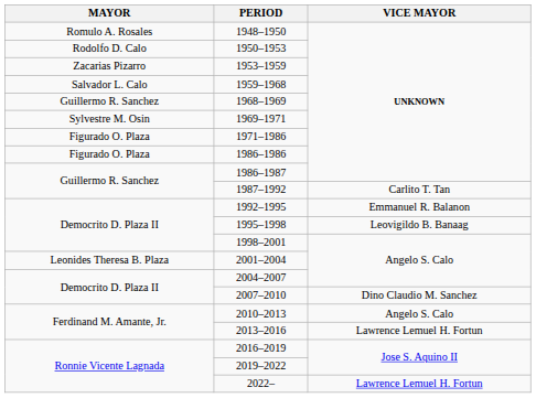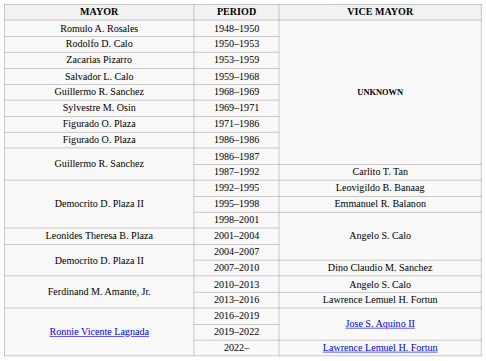 <table class="wikitable" style="width:60%; text-align:center;">
 <tr>
 <th>MAYOR</th>
 <th>PERIOD</th>
 <th>VICE MAYOR</th>
 </tr>
 <tr>
 <td>Romulo A. Rosales</td>
 <td>1948–1950</td>
 <td rowspan=9><small><strong>UNKNOWN</strong></small></td>
 </tr>
 <tr>
 <td>Rodolfo D. Calo</td>
 <td>1950–1953</td>
 </tr>
 <tr>
 <td>Zacarias Pizarro</td>
 <td>1953–1959</td>
 </tr>
 <tr>
 <td>Salvador L. Calo</td>
 <td>1959–1968</td>
 </tr>
 <tr>
 <td>Guillermo R. Sanchez</td>
 <td>1968–1969</td>
 </tr>
 <tr>
 <td>Sylvestre M. Osin</td>
 <td>1969–1971</td>
 </tr>
 <tr>
 <td>Figurado O. Plaza</td>
 <td>1971–1986</td>
 </tr>
 <tr>
 <td>Figurado O. Plaza</td>
 <td>1986–1986</td>
 </tr>
 <tr>
 <td rowspan=2>Guillermo R. Sanchez</td>
 <td>1986–1987</td>
 </tr>
 <tr>
 <td>1987–1992</td>
 <td>Carlito T. Tan</td>
 </tr>
 <tr>
 <td rowspan=3>Democrito D. Plaza II</td>
 <td>1992–1995</td>
-<td>Emmanuel R. Balanon</td>
+<td>Leovigildo B. Banaag</td>
 </tr>
 <tr>
 <td>1995–1998</td>
-<td>Leovigildo B. Banaag</td>
+<td>Emmanuel R. Balanon</td>
 </tr>
 <tr>
 <td>1998–2001</td>
 <td rowspan=3>Angelo S. Calo</td>
 </tr>
 <tr>
 <td>Leonides Theresa B. Plaza</td>
 <td>2001–2004</td>
 </tr>
 <tr>
 <td rowspan=2>Democrito D. Plaza II</td>
 <td>2004–2007</td>
 </tr>
 <tr>
 <td>2007–2010</td>
 <td>Dino Claudio M. Sanchez</td>
 </tr>
 <tr>
 <td rowspan=2>Ferdinand M. Amante, Jr.</td>
 <td>2010–2013</td>
 <td>Angelo S. Calo </td>
 </tr>
 <tr>
 <td>2013–2016</td>
 <td>Lawrence Lemuel H. Fortun</td>
 </tr>
 <tr>
 <td rowspan=3><a href='#'>Ronnie Vicente Lagnada</a></td>
 <td>2016–2019</td>
 <td rowspan=2><a href='#'>Jose S. Aquino II</a></td>
 </tr>
 <tr>
 <td>2019–2022</td>
 </tr>
 <tr>
 <td>2022–</td>
 <td rowspan=3><a href='#'>Lawrence Lemuel H. Fortun</a></td>
 </tr>
 </table>
